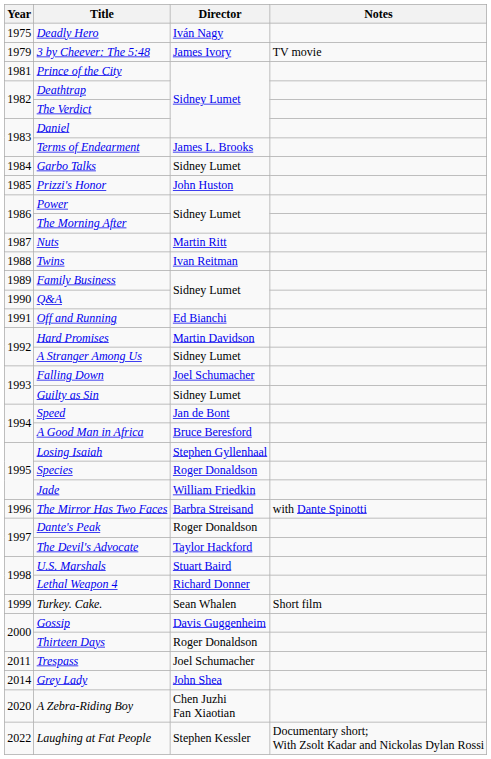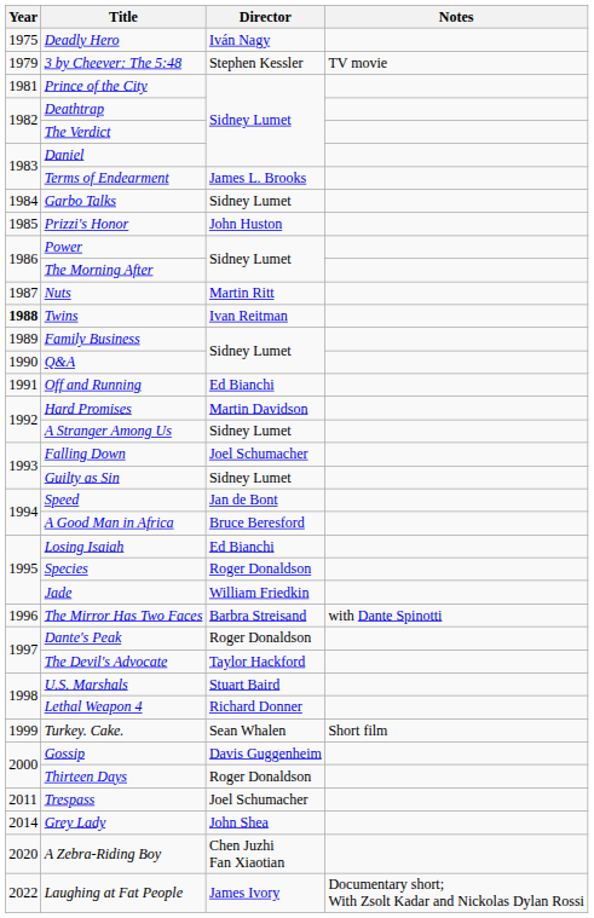 <table class="wikitable">
 <tr>
 <th>Year</th>
 <th>Title</th>
 <th>Director</th>
 <th>Notes</th>
 </tr>
 <tr>
 <td>1975</td>
 <td><em><a href='#'>Deadly Hero</a></em></td>
 <td><a href='#'>Iván Nagy</a></td>
 <td></td>
 </tr>
 <tr>
 <td>1979</td>
 <td><em><a href='#'>3 by Cheever: The 5:48</a></em></td>
-<td><a href='#'>James Ivory</a></td>
+<td>Stephen Kessler</td>
 <td>TV movie</td>
 </tr>
 <tr>
 <td>1981</td>
 <td><em><a href='#'>Prince of the City</a></em></td>
 <td rowspan=4><a href='#'>Sidney Lumet</a></td>
 <td></td>
 </tr>
 <tr>
 <td rowspan=2>1982</td>
 <td><em><a href='#'>Deathtrap</a></em></td>
 <td></td>
 </tr>
 <tr>
 <td><em><a href='#'>The Verdict</a></em></td>
 <td></td>
 </tr>
 <tr>
 <td rowspan=2>1983</td>
 <td><em><a href='#'>Daniel</a></em></td>
 <td></td>
 </tr>
 <tr>
 <td><em><a href='#'>Terms of Endearment</a></em></td>
 <td><a href='#'>James L. Brooks</a></td>
 <td></td>
 </tr>
 <tr>
 <td>1984</td>
 <td><em><a href='#'>Garbo Talks</a></em></td>
 <td>Sidney Lumet</td>
 <td></td>
 </tr>
 <tr>
 <td>1985</td>
 <td><em><a href='#'>Prizzi's Honor</a></em></td>
 <td><a href='#'>John Huston</a></td>
 <td></td>
 </tr>
 <tr>
 <td rowspan=2>1986</td>
 <td><em><a href='#'>Power</a></em></td>
 <td rowspan=2>Sidney Lumet</td>
 <td></td>
 </tr>
 <tr>
 <td><em><a href='#'>The Morning After</a></em></td>
 <td></td>
 </tr>
 <tr>
 <td>1987</td>
 <td><em><a href='#'>Nuts</a></em></td>
 <td><a href='#'>Martin Ritt</a></td>
 <td></td>
 </tr>
 <tr>
-<td>1988</td>
+<td><strong>1988</strong></td>
 <td><em><a href='#'>Twins</a></em></td>
 <td><a href='#'>Ivan Reitman</a></td>
 <td></td>
 </tr>
 <tr>
 <td>1989</td>
 <td><em><a href='#'>Family Business</a></em></td>
 <td rowspan=2>Sidney Lumet</td>
 <td></td>
 </tr>
 <tr>
 <td>1990</td>
 <td><em><a href='#'>Q&A</a></em></td>
 <td></td>
 </tr>
 <tr>
 <td>1991</td>
 <td><em><a href='#'>Off and Running</a></em></td>
 <td><a href='#'>Ed Bianchi</a></td>
 <td></td>
 </tr>
 <tr>
 <td rowspan=2>1992</td>
 <td><em><a href='#'>Hard Promises</a></em></td>
 <td><a href='#'>Martin Davidson</a></td>
 <td></td>
 </tr>
 <tr>
 <td><em><a href='#'>A Stranger Among Us</a></em></td>
 <td>Sidney Lumet</td>
 <td></td>
 </tr>
 <tr>
 <td rowspan=2>1993</td>
 <td><em><a href='#'>Falling Down</a></em></td>
 <td><a href='#'>Joel Schumacher</a></td>
 <td></td>
 </tr>
 <tr>
 <td><em><a href='#'>Guilty as Sin</a></em></td>
 <td>Sidney Lumet</td>
 <td></td>
 </tr>
 <tr>
 <td rowspan=2>1994</td>
 <td><em><a href='#'>Speed</a></em></td>
 <td><a href='#'>Jan de Bont</a></td>
 <td></td>
 </tr>
 <tr>
 <td><em><a href='#'>A Good Man in Africa</a></em></td>
 <td><a href='#'>Bruce Beresford</a></td>
 <td></td>
 </tr>
 <tr>
 <td rowspan=3>1995</td>
 <td><em><a href='#'>Losing Isaiah</a></em></td>
-<td><a href='#'>Stephen Gyllenhaal</a></td>
+<td><a href='#'>Ed Bianchi</a></td>
 <td></td>
 </tr>
 <tr>
 <td><em><a href='#'>Species</a></em></td>
 <td><a href='#'>Roger Donaldson</a></td>
 <td></td>
 </tr>
 <tr>
 <td><em><a href='#'>Jade</a></em></td>
 <td><a href='#'>William Friedkin</a></td>
 <td></td>
 </tr>
 <tr>
 <td>1996</td>
 <td><em><a href='#'>The Mirror Has Two Faces</a></em></td>
 <td><a href='#'>Barbra Streisand</a></td>
 <td>with <a href='#'>Dante Spinotti</a></td>
 </tr>
 <tr>
 <td rowspan=2>1997</td>
 <td><em><a href='#'>Dante's Peak</a></em></td>
 <td>Roger Donaldson</td>
 <td></td>
 </tr>
 <tr>
 <td><em><a href='#'>The Devil's Advocate</a></em></td>
 <td><a href='#'>Taylor Hackford</a></td>
 <td></td>
 </tr>
 <tr>
 <td rowspan=2>1998</td>
 <td><em><a href='#'>U.S. Marshals</a></em></td>
 <td><a href='#'>Stuart Baird</a></td>
 <td></td>
 </tr>
 <tr>
 <td><em><a href='#'>Lethal Weapon 4</a></em></td>
 <td><a href='#'>Richard Donner</a></td>
 <td></td>
 </tr>
 <tr>
 <td>1999</td>
 <td><em>Turkey. Cake.</em></td>
 <td>Sean Whalen</td>
 <td>Short film</td>
 </tr>
 <tr>
 <td rowspan=2>2000</td>
 <td><em><a href='#'>Gossip</a></em></td>
 <td><a href='#'>Davis Guggenheim</a></td>
 <td></td>
 </tr>
 <tr>
 <td><em><a href='#'>Thirteen Days</a></em></td>
 <td>Roger Donaldson</td>
 <td></td>
 </tr>
 <tr>
 <td>2011</td>
 <td><em><a href='#'>Trespass</a></em></td>
 <td>Joel Schumacher</td>
 <td></td>
 </tr>
 <tr>
 <td>2014</td>
 <td><em><a href='#'>Grey Lady</a></em></td>
 <td><a href='#'>John Shea</a></td>
 <td></td>
 </tr>
 <tr>
 <td>2020</td>
 <td><em>A Zebra-Riding Boy</em></td>
 <td>Chen Juzhi<br>Fan Xiaotian</td>
 <td></td>
 </tr>
 <tr>
 <td>2022</td>
 <td><em>Laughing at Fat People</em></td>
-<td>Stephen Kessler</td>
+<td><a href='#'>James Ivory</a></td>
 <td>Documentary short;<br>With Zsolt Kadar and Nickolas Dylan Rossi</td>
 </tr>
 </table>
